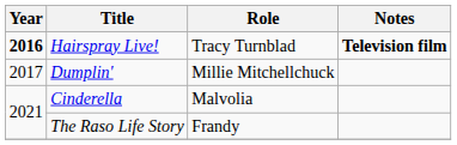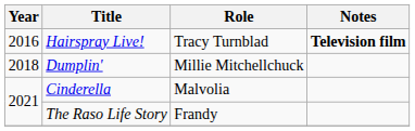 <table class="wikitable sortable">
 <tr>
 <th>Year</th>
 <th>Title</th>
 <th>Role</th>
 <th class="unsortable">Notes</th>
 </tr>
 <tr>
-<td><strong>2016</strong></td>
+<td>2016</td>
 <td><em><a href='#'>Hairspray Live!</a></em></td>
 <td>Tracy Turnblad</td>
 <td><strong>Television film</strong></td>
 </tr>
 <tr>
-<td>2017</td>
+<td>2018</td>
 <td><em><a href='#'>Dumplin'</a></em></td>
 <td>Millie Mitchellchuck</td>
 <td></td>
 </tr>
 <tr>
 <td rowspan="2">2021</td>
 <td><em><a href='#'>Cinderella</a></em></td>
 <td>Malvolia</td>
 <td></td>
 </tr>
 <tr>
 <td><em>The Raso Life Story</em></td>
 <td>Frandy</td>
 <td></td>
 </tr>
 <tr>
 </tr>
 </table>
